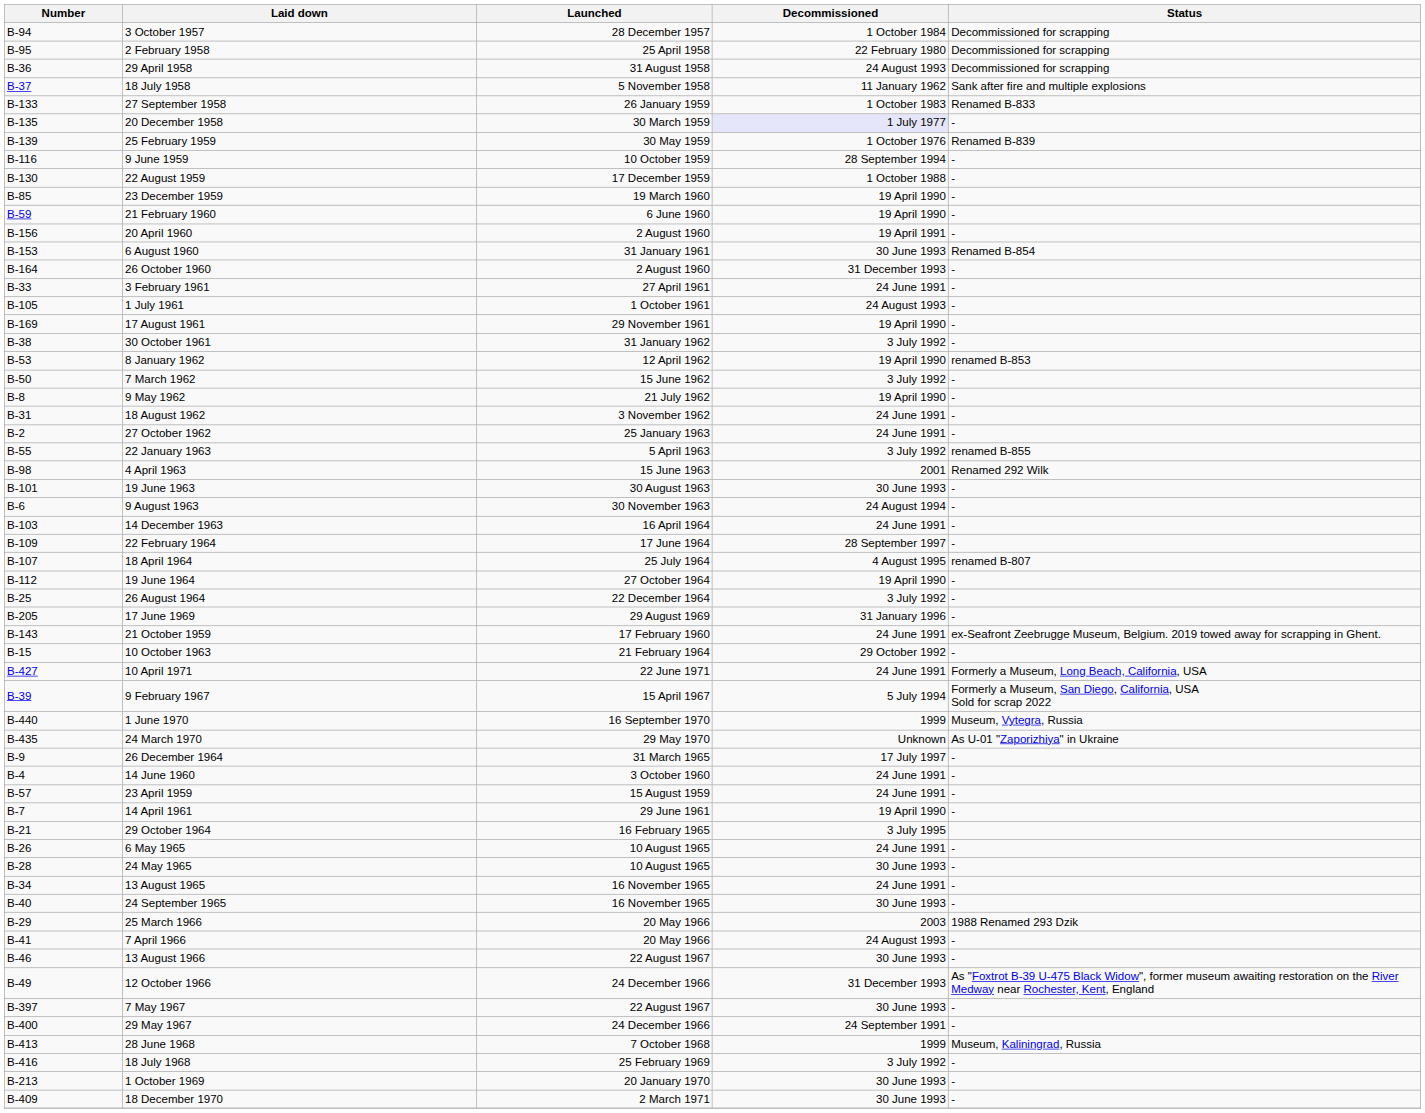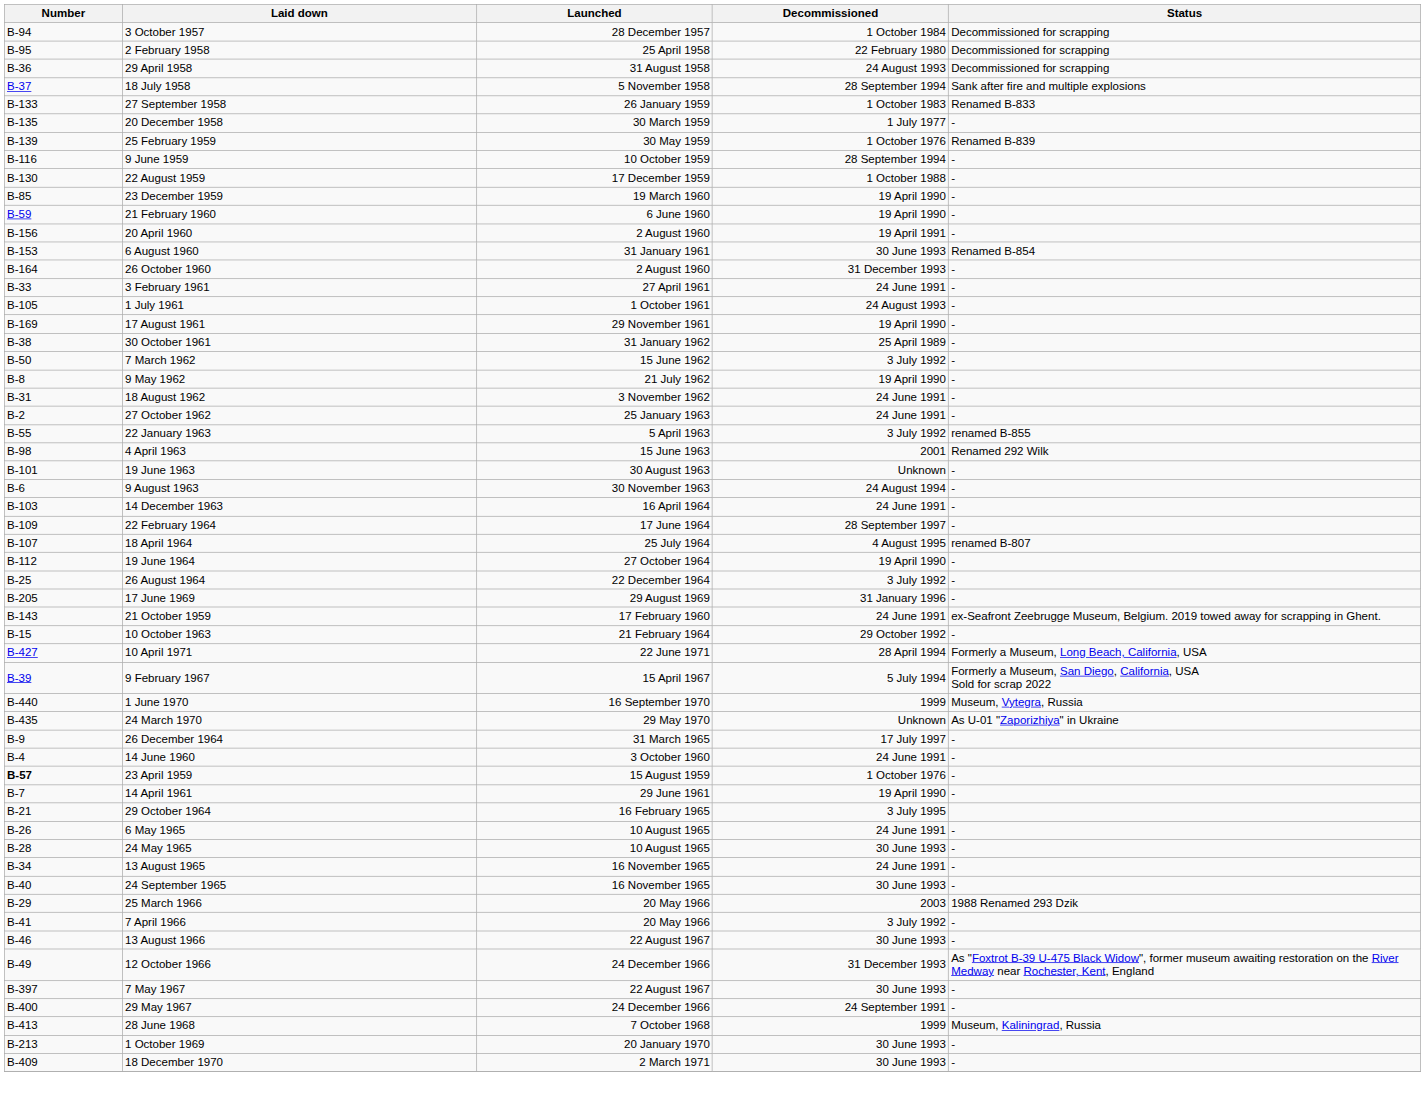 <table class="wikitable sortable">
 <tr class="backgroundcolor5">
 <th width="5%">Number</th>
 <th width="15%">Laid down</th>
 <th width="10%">Launched</th>
 <th class="unsortable" width="10%">Decommissioned</th>
 <th class="unsortable" width="20%">Status</th>
 </tr>
 <tr>
 <td>B-94</td>
 <td>3 October 1957</td>
 <td style="text-align:right">28 December 1957</td>
 <td style="text-align:right">1 October 1984</td>
 <td>Decommissioned for scrapping</td>
 </tr>
 <tr>
 <td>B-95</td>
 <td>2 February 1958</td>
 <td style="text-align:right">25 April 1958</td>
 <td style="text-align:right">22 February 1980</td>
 <td>Decommissioned for scrapping</td>
 </tr>
 <tr>
 <td>B-36</td>
 <td>29 April 1958</td>
 <td style="text-align:right">31 August 1958</td>
 <td style="text-align:right">24 August 1993</td>
 <td>Decommissioned for scrapping</td>
 </tr>
 <tr>
 <td><a href='#'>B-37</a></td>
 <td>18 July 1958</td>
 <td style="text-align:right">5 November 1958</td>
-<td style="text-align:right">11 January 1962</td>
+<td style="text-align:right">28 September 1994</td>
 <td>Sank after fire and multiple explosions</td>
 </tr>
 <tr>
 <td>B-133</td>
 <td>27 September 1958</td>
 <td style="text-align:right">26 January 1959</td>
 <td style="text-align:right">1 October 1983</td>
 <td>Renamed B-833</td>
 </tr>
 <tr>
 <td>B-135</td>
 <td>20 December 1958</td>
 <td style="text-align:right">30 March 1959</td>
-<td style="background: lavender; text-align:right">1 July 1977</td>
+<td style="text-align:right">1 July 1977</td>
 <td>-</td>
 </tr>
 <tr>
 <td>B-139</td>
 <td>25 February 1959</td>
 <td style="text-align:right">30 May 1959</td>
 <td style="text-align:right">1 October 1976</td>
 <td>Renamed B-839</td>
 </tr>
 <tr>
 <td>B-116</td>
 <td>9 June 1959</td>
 <td style="text-align:right">10 October 1959</td>
 <td style="text-align:right">28 September 1994</td>
 <td>-</td>
 </tr>
 <tr>
 <td>B-130</td>
 <td>22 August 1959</td>
 <td style="text-align:right">17 December 1959</td>
 <td style="text-align:right">1 October 1988</td>
 <td>-</td>
 </tr>
 <tr>
 <td>B-85</td>
 <td>23 December 1959</td>
 <td style="text-align:right">19 March 1960</td>
 <td style="text-align:right">19 April 1990</td>
 <td>-</td>
 </tr>
 <tr>
 <td><a href='#'>B-59</a></td>
 <td>21 February 1960</td>
 <td style="text-align:right">6 June 1960</td>
 <td style="text-align:right">19 April 1990</td>
 <td>-</td>
 </tr>
 <tr>
 <td>B-156</td>
 <td>20 April 1960</td>
 <td style="text-align:right">2 August 1960</td>
 <td style="text-align:right">19 April 1991</td>
 <td>-</td>
 </tr>
 <tr>
 <td>B-153</td>
 <td>6 August 1960</td>
 <td style="text-align:right">31 January 1961</td>
 <td style="text-align:right">30 June 1993</td>
 <td>Renamed B-854</td>
 </tr>
 <tr>
 <td>B-164</td>
 <td>26 October 1960</td>
 <td style="text-align:right">2 August 1960</td>
 <td style="text-align:right">31 December 1993</td>
 <td>-</td>
 </tr>
 <tr>
 <td>B-33</td>
 <td>3 February 1961</td>
 <td style="text-align:right">27 April 1961</td>
 <td style="text-align:right">24 June 1991</td>
 <td>-</td>
 </tr>
 <tr>
 <td>B-105</td>
 <td>1 July 1961</td>
 <td style="text-align:right">1 October 1961</td>
 <td style="text-align:right">24 August 1993</td>
 <td>-</td>
 </tr>
 <tr>
 <td>B-169</td>
 <td>17 August 1961</td>
 <td style="text-align:right">29 November 1961</td>
 <td style="text-align:right">19 April 1990</td>
 <td>-</td>
 </tr>
 <tr>
 <td>B-38</td>
 <td>30 October 1961</td>
 <td style="text-align:right">31 January 1962</td>
-<td style="text-align:right">3 July 1992</td>
+<td style="text-align:right">25 April 1989</td>
 <td>-</td>
-</tr>
-<tr>
-<td>B-53</td>
-<td>8 January 1962</td>
-<td style="text-align:right">12 April 1962</td>
-<td style="text-align:right">19 April 1990</td>
-<td>renamed B-853</td>
 </tr>
 <tr>
 <td>B-50</td>
 <td>7 March 1962</td>
 <td style="text-align:right">15 June 1962</td>
 <td style="text-align:right">3 July 1992</td>
 <td>-</td>
 </tr>
 <tr>
 <td>B-8</td>
 <td>9 May 1962</td>
 <td style="text-align:right">21 July 1962</td>
 <td style="text-align:right">19 April 1990</td>
 <td>-</td>
 </tr>
 <tr>
 <td>B-31</td>
 <td>18 August 1962</td>
 <td style="text-align:right">3 November 1962</td>
 <td style="text-align:right">24 June 1991</td>
 <td>-</td>
 </tr>
 <tr>
 <td>B-2</td>
 <td>27 October 1962</td>
 <td style="text-align:right">25 January 1963</td>
 <td style="text-align:right">24 June 1991</td>
 <td>-</td>
 </tr>
 <tr>
 <td>B-55</td>
 <td>22 January 1963</td>
 <td style="text-align:right">5 April 1963</td>
 <td style="text-align:right">3 July 1992</td>
 <td>renamed B-855</td>
 </tr>
 <tr>
 <td>B-98</td>
 <td>4 April 1963</td>
 <td style="text-align:right">15 June 1963</td>
 <td style="text-align:right">2001</td>
 <td>Renamed 292 Wilk</td>
 </tr>
 <tr>
 <td>B-101</td>
 <td>19 June 1963</td>
 <td style="text-align:right">30 August 1963</td>
-<td style="text-align:right">30 June 1993</td>
+<td style="text-align:right">Unknown</td>
 <td>-</td>
 </tr>
 <tr>
 <td>B-6</td>
 <td>9 August 1963</td>
 <td style="text-align:right">30 November 1963</td>
 <td style="text-align:right">24 August 1994</td>
 <td>-</td>
 </tr>
 <tr>
 <td>B-103</td>
 <td>14 December 1963</td>
 <td style="text-align:right">16 April 1964</td>
 <td style="text-align:right">24 June 1991</td>
 <td>-</td>
 </tr>
 <tr>
 <td>B-109</td>
 <td>22 February 1964</td>
 <td style="text-align:right">17 June 1964</td>
 <td style="text-align:right">28 September 1997</td>
 <td>-</td>
 </tr>
 <tr>
 <td>B-107</td>
 <td>18 April 1964</td>
 <td style="text-align:right">25 July 1964</td>
 <td style="text-align:right">4 August 1995</td>
 <td>renamed B-807</td>
 </tr>
 <tr>
 <td>B-112</td>
 <td>19 June 1964</td>
 <td style="text-align:right">27 October 1964</td>
 <td style="text-align:right">19 April 1990</td>
 <td>-</td>
 </tr>
 <tr>
 <td>B-25</td>
 <td>26 August 1964</td>
 <td style="text-align:right">22 December 1964</td>
 <td style="text-align:right">3 July 1992</td>
 <td>-</td>
 </tr>
 <tr>
 <td>B-205</td>
 <td>17 June 1969</td>
 <td style="text-align:right">29 August 1969</td>
 <td style="text-align:right">31 January 1996</td>
 <td>-</td>
 </tr>
 <tr>
 <td>B-143</td>
 <td>21 October 1959</td>
 <td style="text-align:right">17 February 1960</td>
 <td style="text-align:right">24 June 1991</td>
 <td>ex-Seafront Zeebrugge Museum, Belgium. 2019 towed away for scrapping in Ghent.</td>
 </tr>
 <tr>
 <td>B-15</td>
 <td>10 October 1963</td>
 <td style="text-align:right">21 February 1964</td>
 <td style="text-align:right">29 October 1992</td>
 <td>-</td>
 </tr>
 <tr>
 <td><a href='#'>B-427</a></td>
 <td>10 April 1971</td>
 <td style="text-align:right">22 June 1971</td>
-<td style="text-align:right">24 June 1991</td>
+<td style="text-align:right">28 April 1994</td>
 <td>Formerly a Museum, <a href='#'>Long Beach, California</a>, USA</td>
 </tr>
 <tr>
 <td><a href='#'>B-39</a></td>
 <td>9 February 1967</td>
 <td style="text-align:right">15 April 1967</td>
 <td style="text-align:right">5 July 1994</td>
 <td>Formerly a Museum, <a href='#'>San Diego</a>, <a href='#'>California</a>, USA<br>Sold for scrap 2022</td>
 </tr>
 <tr>
 <td>B-440</td>
 <td>1 June 1970</td>
 <td style="text-align:right">16 September 1970</td>
 <td style="text-align:right">1999</td>
 <td>Museum, <a href='#'>Vytegra</a>, Russia</td>
 </tr>
 <tr>
 <td>B-435</td>
 <td>24 March 1970</td>
 <td style="text-align:right">29 May 1970</td>
 <td style="text-align:right">Unknown</td>
 <td>As U-01 "<a href='#'>Zaporizhiya</a>" in Ukraine</td>
 </tr>
 <tr>
 <td>B-9</td>
 <td>26 December 1964</td>
 <td style="text-align:right">31 March 1965</td>
 <td style="text-align:right">17 July 1997</td>
 <td>-</td>
 </tr>
 <tr>
 <td>B-4</td>
 <td>14 June 1960</td>
 <td style="text-align:right">3 October 1960</td>
 <td style="text-align:right">24 June 1991</td>
 <td>-</td>
 </tr>
 <tr>
-<td>B-57</td>
+<td><strong>B-57</strong></td>
 <td>23 April 1959</td>
 <td style="text-align:right">15 August 1959</td>
-<td style="text-align:right">24 June 1991</td>
+<td style="text-align:right">1 October 1976</td>
 <td>-</td>
 </tr>
 <tr>
 <td>B-7</td>
 <td>14 April 1961</td>
 <td style="text-align:right">29 June 1961</td>
 <td style="text-align:right">19 April 1990</td>
 <td>-</td>
 </tr>
 <tr>
 <td>B-21</td>
 <td>29 October 1964</td>
 <td style="text-align:right">16 February 1965</td>
 <td style="text-align:right">3 July 1995</td>
 <td></td>
 </tr>
 <tr>
 <td>B-26</td>
 <td>6 May 1965</td>
 <td style="text-align:right">10 August 1965</td>
 <td style="text-align:right">24 June 1991</td>
 <td>-</td>
 </tr>
 <tr>
 <td>B-28</td>
 <td>24 May 1965</td>
 <td style="text-align:right">10 August 1965</td>
 <td style="text-align:right">30 June 1993</td>
 <td>-</td>
 </tr>
 <tr>
 <td>B-34</td>
 <td>13 August 1965</td>
 <td style="text-align:right">16 November 1965</td>
 <td style="text-align:right">24 June 1991</td>
 <td>-</td>
 </tr>
 <tr>
 <td>B-40</td>
 <td>24 September 1965</td>
 <td style="text-align:right">16 November 1965</td>
 <td style="text-align:right">30 June 1993</td>
 <td>-</td>
 </tr>
 <tr>
 <td>B-29</td>
 <td>25 March 1966</td>
 <td style="text-align:right">20 May 1966</td>
 <td style="text-align:right">2003</td>
 <td>1988 Renamed 293 Dzik</td>
 </tr>
 <tr>
 <td>B-41</td>
 <td>7 April 1966</td>
 <td style="text-align:right">20 May 1966</td>
-<td style="text-align:right">24 August 1993</td>
+<td style="text-align:right">3 July 1992</td>
 <td>-</td>
 </tr>
 <tr>
 <td>B-46</td>
 <td>13 August 1966</td>
 <td style="text-align:right">22 August 1967</td>
 <td style="text-align:right">30 June 1993</td>
 <td>-</td>
 </tr>
 <tr>
 <td>B-49</td>
 <td>12 October 1966</td>
 <td style="text-align:right">24 December 1966</td>
 <td style="text-align:right">31 December 1993</td>
 <td>As "<a href='#'>Foxtrot B-39 U-475 Black Widow</a>", former museum awaiting restoration on the <a href='#'>River Medway</a> near <a href='#'>Rochester, Kent</a>, England</td>
 </tr>
 <tr>
 <td>B-397</td>
 <td>7 May 1967</td>
 <td style="text-align:right">22 August 1967</td>
 <td style="text-align:right">30 June 1993</td>
 <td>-</td>
 </tr>
 <tr>
 <td>B-400</td>
 <td>29 May 1967</td>
 <td style="text-align:right">24 December 1966</td>
 <td style="text-align:right">24 September 1991</td>
 <td>-</td>
 </tr>
 <tr>
 <td>B-413</td>
 <td>28 June 1968</td>
 <td style="text-align:right">7 October 1968</td>
 <td style="text-align:right">1999</td>
 <td>Museum, <a href='#'>Kaliningrad</a>, Russia</td>
 </tr>
 <tr>
-<td>B-416</td>
-<td>18 July 1968</td>
-<td style="text-align:right">25 February 1969</td>
-<td style="text-align:right">3 July 1992</td>
-<td>-</td>
-</tr>
-<tr>
 <td>B-213</td>
 <td>1 October 1969</td>
 <td style="text-align:right">20 January 1970</td>
 <td style="text-align:right">30 June 1993</td>
 <td>-</td>
 </tr>
 <tr>
 <td>B-409</td>
 <td>18 December 1970</td>
 <td style="text-align:right">2 March 1971</td>
 <td style="text-align:right">30 June 1993</td>
 <td>-</td>
 </tr>
 <tr>
 </tr>
 </table>
